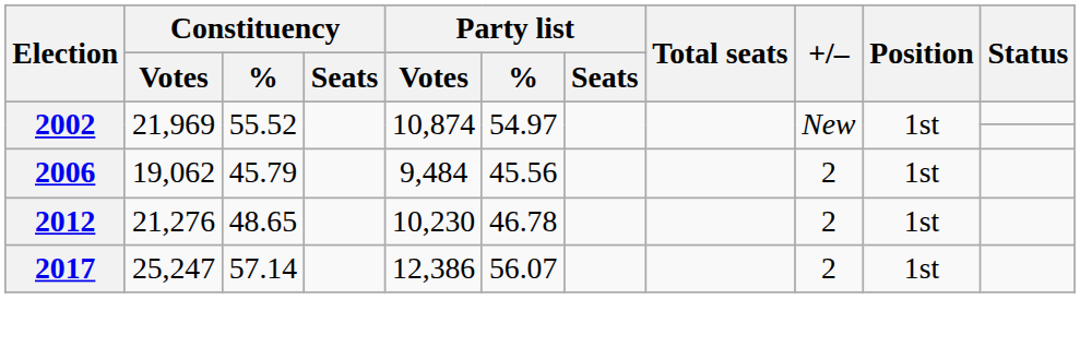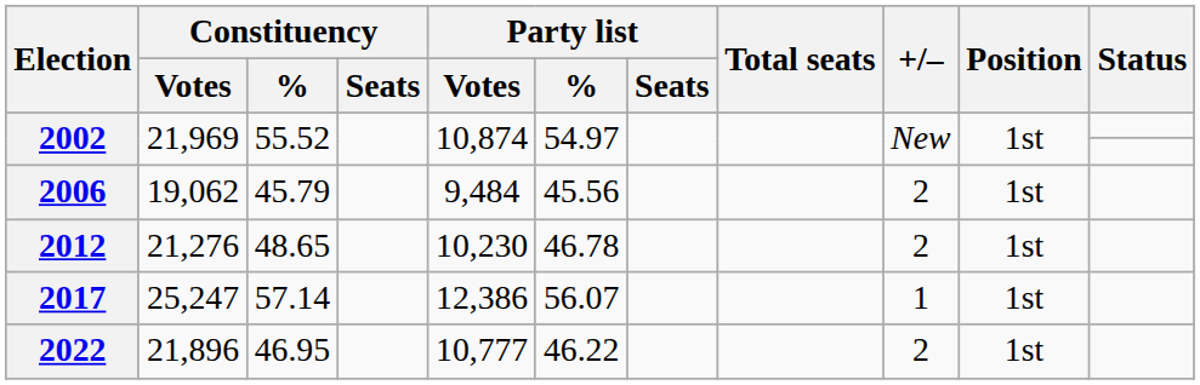 <table class=wikitable style="text-align: center;">
 <tr>
 <th rowspan=2>Election</th>
 <th colspan=3>Constituency</th>
 <th colspan=3>Party list</th>
 <th rowspan=2>Total seats</th>
 <th rowspan=2>+/–</th>
 <th rowspan=2>Position</th>
 <th rowspan=2>Status</th>
 </tr>
 <tr>
 <th>Votes</th>
 <th>%</th>
 <th>Seats</th>
 <th>Votes</th>
 <th>%</th>
 <th>Seats</th>
 </tr>
 <tr>
 <th rowspan=2><a href='#'>2002</a></th>
 <td rowspan=2>21,969</td>
 <td rowspan=2>55.52</td>
 <td rowspan=2></td>
 <td rowspan=2>10,874</td>
 <td rowspan=2>54.97</td>
 <td rowspan=2></td>
 <td rowspan=2></td>
 <td rowspan=2><em>New</em></td>
 <td rowspan=2> 1st</td>
 <td></td>
 </tr>
 <tr>
 <td></td>
 </tr>
 <tr>
 <th><a href='#'>2006</a></th>
 <td>19,062</td>
 <td>45.79</td>
 <td></td>
 <td>9,484</td>
 <td>45.56</td>
 <td></td>
 <td></td>
 <td> 2</td>
 <td> 1st</td>
 <td></td>
 </tr>
 <tr>
 <th><a href='#'>2012</a></th>
 <td>21,276</td>
 <td>48.65</td>
 <td></td>
 <td>10,230</td>
 <td>46.78</td>
 <td></td>
 <td></td>
 <td> 2</td>
 <td> 1st</td>
 <td></td>
 </tr>
 <tr>
 <th><a href='#'>2017</a></th>
 <td>25,247</td>
 <td>57.14</td>
 <td></td>
 <td>12,386</td>
 <td>56.07</td>
 <td></td>
 <td></td>
+<td> 1</td>
+<td> 1st</td>
+<td></td>
+</tr>
+<tr>
+<th><a href='#'>2022</a></th>
+<td>21,896</td>
+<td>46.95</td>
+<td></td>
+<td>10,777</td>
+<td>46.22</td>
+<td></td>
+<td></td>
 <td> 2</td>
 <td> 1st</td>
 <td></td>
 </tr>
 </table>
